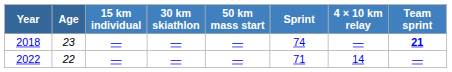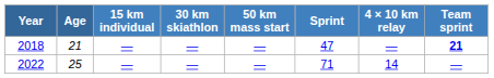 <table class="wikitable" style="font-size:95%; text-align:center; border:grey solid 1px; border-collapse:collapse; background:#ffffff;">
 <tr>
 <th style="background-color:#369; color:white; width:60px;"> Year </th>
 <th style="background-color:#369; color:white; width:40px;"> Age </th>
 <th style="background-color:#4180be; color:white; width:75px;"> 15 km <br> individual </th>
 <th style="background-color:#4180be; color:white; width:75px;"> 30 km <br> skiathlon </th>
 <th style="background-color:#4180be; color:white; width:75px;"> 50 km <br> mass start </th>
 <th style="background-color:#4180be; color:white; width:75px;"> Sprint </th>
 <th style="background-color:#4180be; color:white; width:75px;"> 4 × 10 km <br> relay </th>
 <th style="background-color:#4180be; color:white; width:75px;"> Team <br> sprint </th>
 </tr>
 <tr>
 <td><a href='#'>2018</a></td>
-<td><em>23</em></td>
+<td><em>21</em></td>
 <td><a href='#'>—</a></td>
 <td><a href='#'>—</a></td>
 <td><a href='#'>—</a></td>
-<td><a href='#'>74</a></td>
+<td><a href='#'>47</a></td>
 <td><a href='#'>—</a></td>
 <td><strong><a href='#'>21</a></strong></td>
 </tr>
 <tr>
 <td><a href='#'>2022</a></td>
-<td><em>22</em></td>
+<td><em>25</em></td>
 <td><a href='#'>—</a></td>
 <td><a href='#'>—</a></td>
 <td><a href='#'>—</a></td>
 <td><a href='#'>71</a></td>
 <td><a href='#'>14</a></td>
 <td><a href='#'>—</a></td>
 </tr>
 </table>
